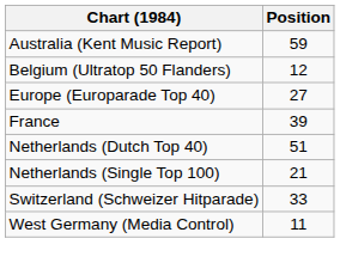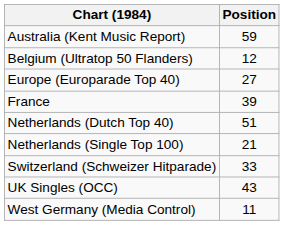 <table class="wikitable sortable">
 <tr>
 <th>Chart (1984)</th>
 <th>Position</th>
 </tr>
 <tr>
 <td>Australia (Kent Music Report)</td>
 <td align="center">59</td>
 </tr>
 <tr>
 <td>Belgium (Ultratop 50 Flanders)</td>
 <td align="center">12</td>
 </tr>
 <tr>
 <td>Europe (Europarade Top 40)</td>
 <td align="center">27</td>
 </tr>
 <tr>
 <td>France</td>
 <td align="center">39</td>
 </tr>
 <tr>
 <td>Netherlands (Dutch Top 40)</td>
 <td align="center">51</td>
 </tr>
 <tr>
 <td>Netherlands (Single Top 100)</td>
 <td align="center">21</td>
 </tr>
 <tr>
 <td>Switzerland (Schweizer Hitparade)</td>
 <td align="center">33</td>
 </tr>
 <tr>
+<td>UK Singles (OCC)</td>
+<td align="center">43</td>
+</tr>
+<tr>
 <td>West Germany (Media Control)</td>
 <td align="center">11</td>
 </tr>
 </table>
